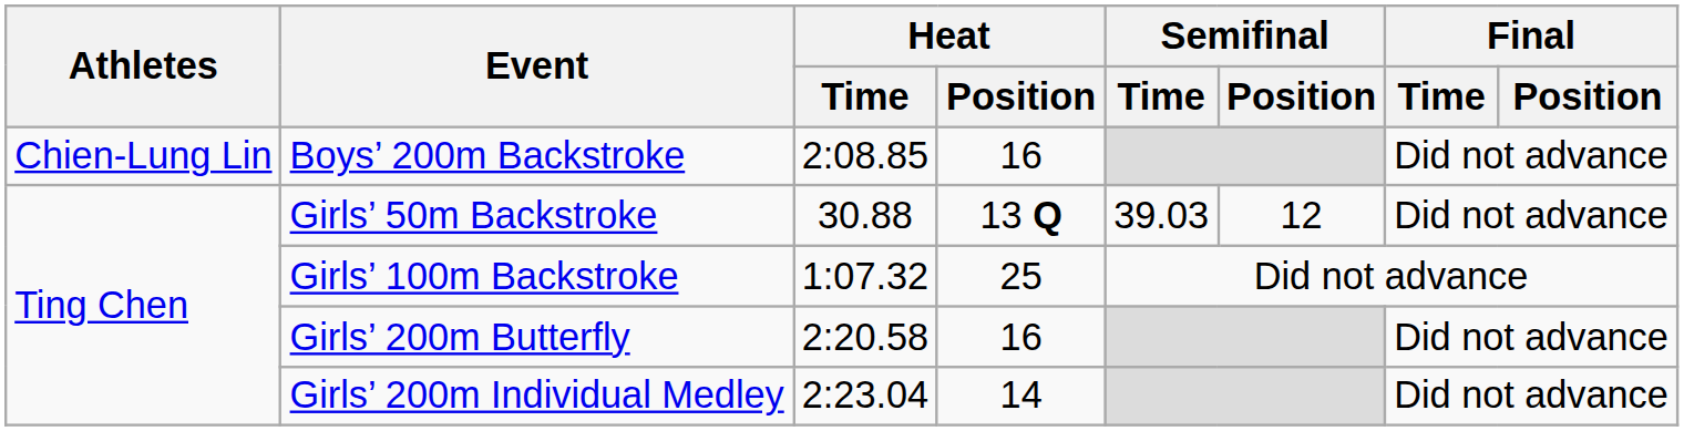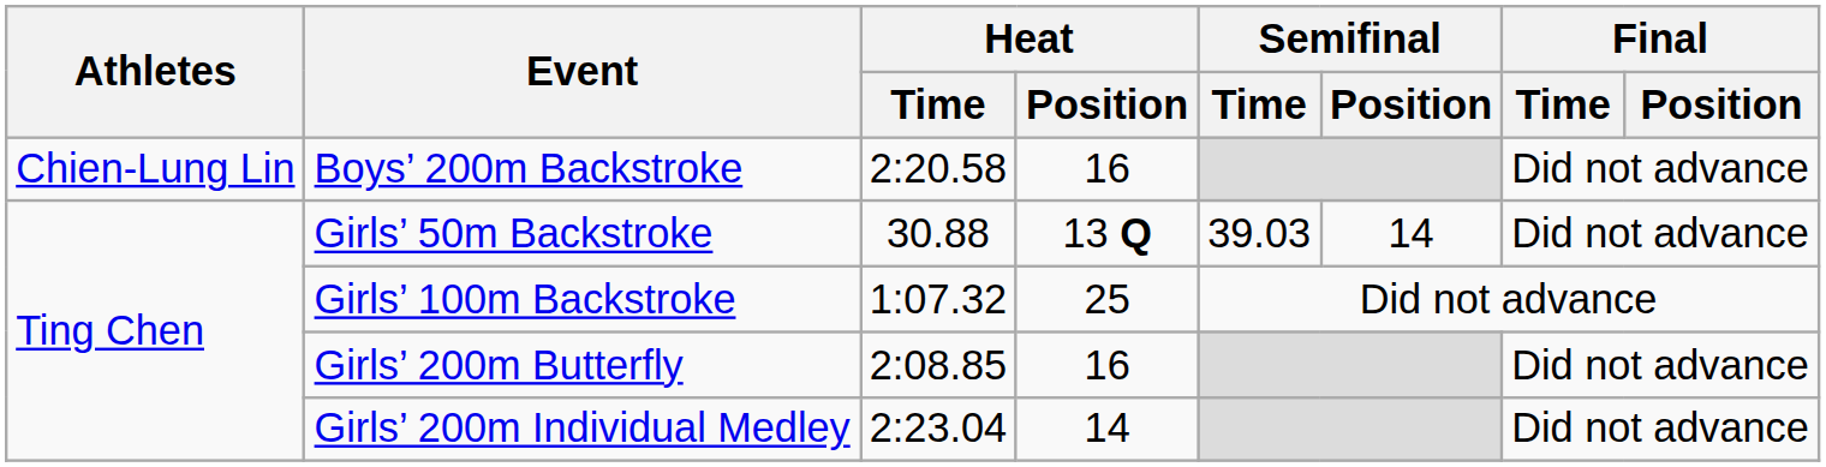 <table class="wikitable" border="1" style="font-size:90%">
 <tr>
 <th rowspan=2>Athletes</th>
 <th rowspan=2>Event</th>
 <th colspan=2>Heat</th>
 <th colspan=2>Semifinal</th>
 <th colspan=2>Final</th>
 </tr>
 <tr>
 <th>Time</th>
 <th>Position</th>
 <th>Time</th>
 <th>Position</th>
 <th>Time</th>
 <th>Position</th>
 </tr>
 <tr>
 <td rowspan=1><a href='#'>Chien-Lung Lin</a></td>
 <td><a href='#'>Boys’ 200m Backstroke</a></td>
-<td align=center>2:08.85</td>
+<td align=center>2:20.58</td>
 <td align=center>16</td>
 <td colspan=2 bgcolor=#DCDCDC></td>
 <td colspan="2" align=center>Did not advance</td>
 </tr>
 <tr>
 <td rowspan=4><a href='#'>Ting Chen</a></td>
 <td><a href='#'>Girls’ 50m Backstroke</a></td>
 <td align=center>30.88</td>
 <td align=center>13 <strong>Q</strong></td>
 <td align=center>39.03</td>
-<td align=center>12</td>
+<td align=center>14</td>
 <td colspan="2" align=center>Did not advance</td>
 </tr>
 <tr>
 <td><a href='#'>Girls’ 100m Backstroke</a></td>
 <td align=center>1:07.32</td>
 <td align=center>25</td>
 <td colspan="4" align=center>Did not advance</td>
 </tr>
 <tr>
 <td><a href='#'>Girls’ 200m Butterfly</a></td>
-<td align=center>2:20.58</td>
+<td align=center>2:08.85</td>
 <td align=center>16</td>
 <td colspan=2 bgcolor=#DCDCDC></td>
 <td colspan="2" align=center>Did not advance</td>
 </tr>
 <tr>
 <td><a href='#'>Girls’ 200m Individual Medley</a></td>
 <td align=center>2:23.04</td>
 <td align=center>14</td>
 <td colspan=2 bgcolor=#DCDCDC></td>
 <td colspan="2" align=center>Did not advance</td>
 </tr>
 </table>
